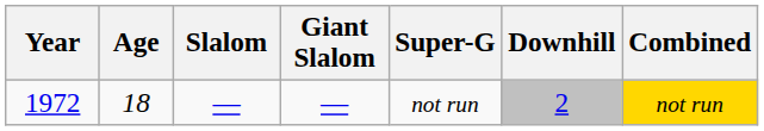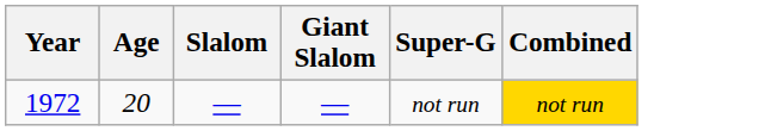 <table class=wikitable style="text-align:center">
 <tr>
 <th>  Year  </th>
 <th> Age </th>
 <th> Slalom </th>
 <th>Giant<br> Slalom </th>
 <th>Super-G</th>
-<th>Downhill</th>
 <th>Combined</th>
 </tr>
 <tr>
 <td><a href='#'>1972</a></td>
-<td><em>18</em></td>
+<td><em>20</em></td>
 <td><a href='#'>—</a></td>
 <td><a href='#'>—</a></td>
 <td><small><em>not run</em></small></td>
-<td style="background:silver;"><a href='#'>2</a></td>
 <td style="background: gold;"><small><em>not run</em></small></td>
 </tr>
 </table>
